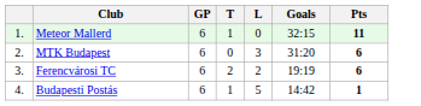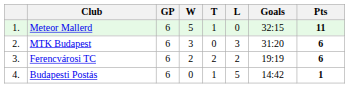 <table class="wikitable">
 <tr>
 <th width="30"></th>
 <th width="200">Club</th>
 <th width="30">GP</th>
+<th width="30">W</th>
 <th width="30">T</th>
 <th width="30">L</th>
 <th width="70">Goals</th>
 <th width="70">Pts</th>
 </tr>
 <tr bgcolor="#e6fae6" align="center">
 <td>1.</td>
 <td align="left"><a href='#'>Meteor Mallerd</a></td>
 <td>6</td>
+<td>5</td>
 <td>1</td>
 <td>0</td>
 <td>32:15</td>
 <td><strong>11</strong></td>
 </tr>
 <tr bgcolor="#FFFFFF" align="center">
 <td>2.</td>
 <td align="left"><a href='#'>MTK Budapest</a></td>
 <td>6</td>
+<td>3</td>
 <td>0</td>
 <td>3</td>
 <td>31:20</td>
 <td><strong>6</strong></td>
 </tr>
 <tr bgcolor="#FFFFFF" align="center">
 <td>3.</td>
 <td align="left"><a href='#'>Ferencvárosi TC</a></td>
 <td>6</td>
 <td>2</td>
 <td>2</td>
+<td>2</td>
 <td>19:19</td>
 <td><strong>6</strong></td>
 </tr>
 <tr bgcolor="#FFFFFF" align="center">
 <td>4.</td>
 <td align="left"><a href='#'>Budapesti Postás</a></td>
 <td>6</td>
+<td>0</td>
 <td>1</td>
 <td>5</td>
 <td>14:42</td>
 <td><strong>1</strong></td>
 </tr>
 </table>
